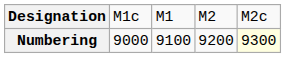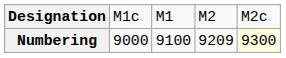 <table class="wikitable">
 <tr>
 <th>Designation</th>
 <td>M1c</td>
 <td>M1</td>
 <td>M2</td>
 <td>M2c</td>
 </tr>
 <tr>
 <th>Numbering</th>
 <td>9000</td>
 <td>9100</td>
-<td>9200</td>
+<td>9209</td>
 <td style="background: lightyellow;">9300</td>
 </tr>
 </table>
